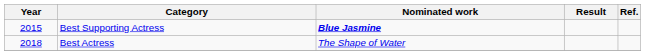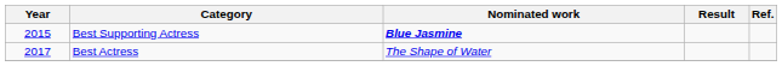 <table class=wikitable>
 <tr>
 <th scope="col" style="width:5em;">Year</th>
 <th scope="col" style="width:26em;">Category</th>
 <th scope="col" style="width:25em;">Nominated work</th>
 <th scope="col" style="width:5em;">Result</th>
 <th>Ref.</th>
 </tr>
 <tr>
 <td align="center"><a href='#'>2015</a></td>
 <td><a href='#'>Best Supporting Actress</a></td>
 <td><strong><em><a href='#'>Blue Jasmine</a></em></strong></td>
 <td></td>
 <td align="center"></td>
 </tr>
 <tr>
-<td align="center"><a href='#'>2018</a></td>
+<td align="center"><a href='#'>2017</a></td>
 <td><a href='#'>Best Actress</a></td>
 <td><em><a href='#'>The Shape of Water</a></em></td>
 <td></td>
 <td align="center"></td>
 </tr>
 <tr>
 </tr>
 </table>
